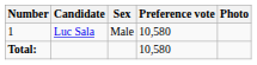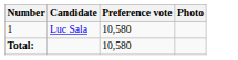 <table class="wikitable vatop">
 <tr>
 <th>Number</th>
 <th>Candidate</th>
-<th>Sex</th>
 <th>Preference vote</th>
 <th>Photo</th>
 </tr>
 <tr>
 <td>1</td>
 <td><a href='#'>Luc Sala</a></td>
-<td>Male</td>
 <td>10,580</td>
 <td></td>
 </tr>
 <tr>
 <td><strong>Total:</strong></td>
 <td></td>
-<td></td>
 <td>10,580</td>
 <td></td>
 </tr>
 </table>
